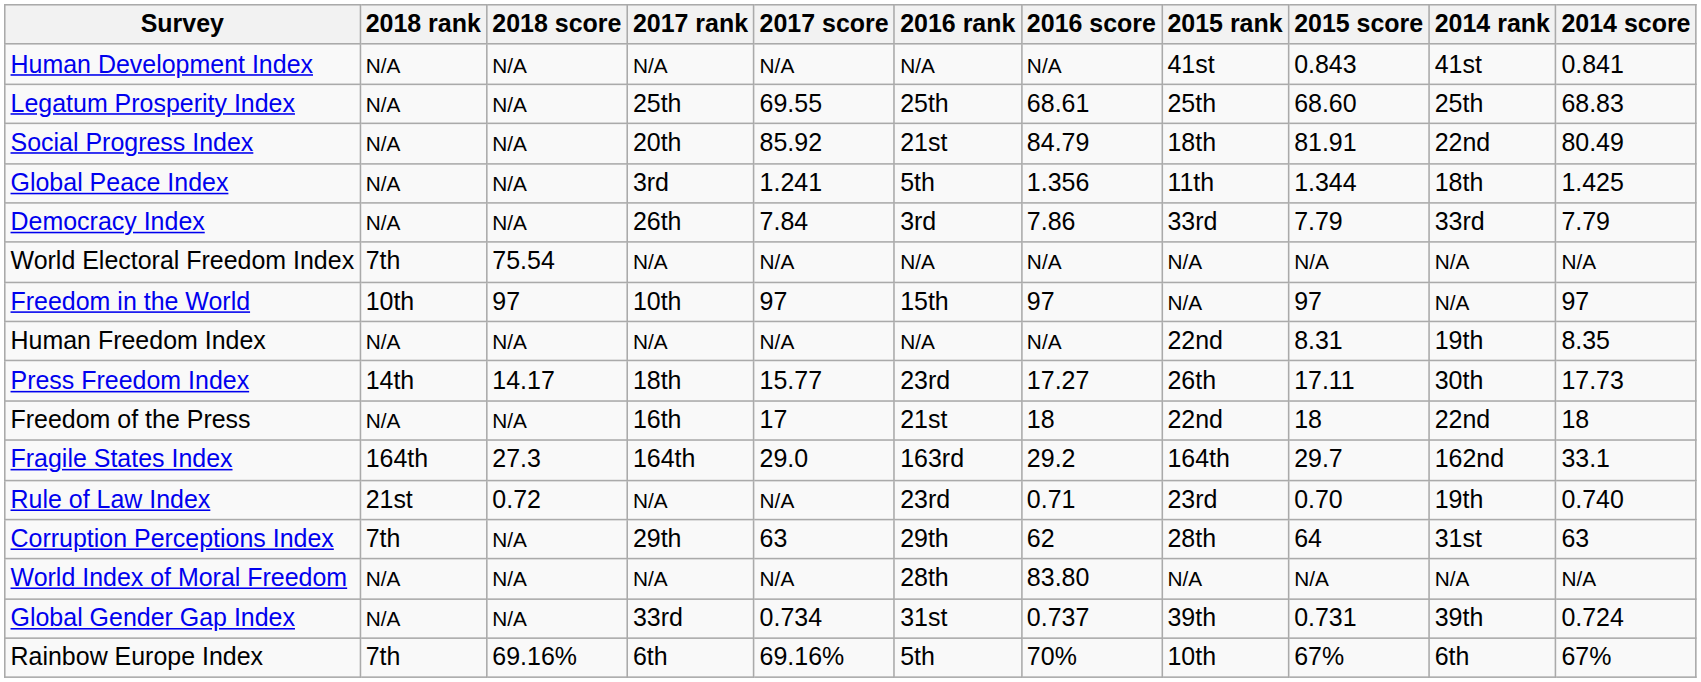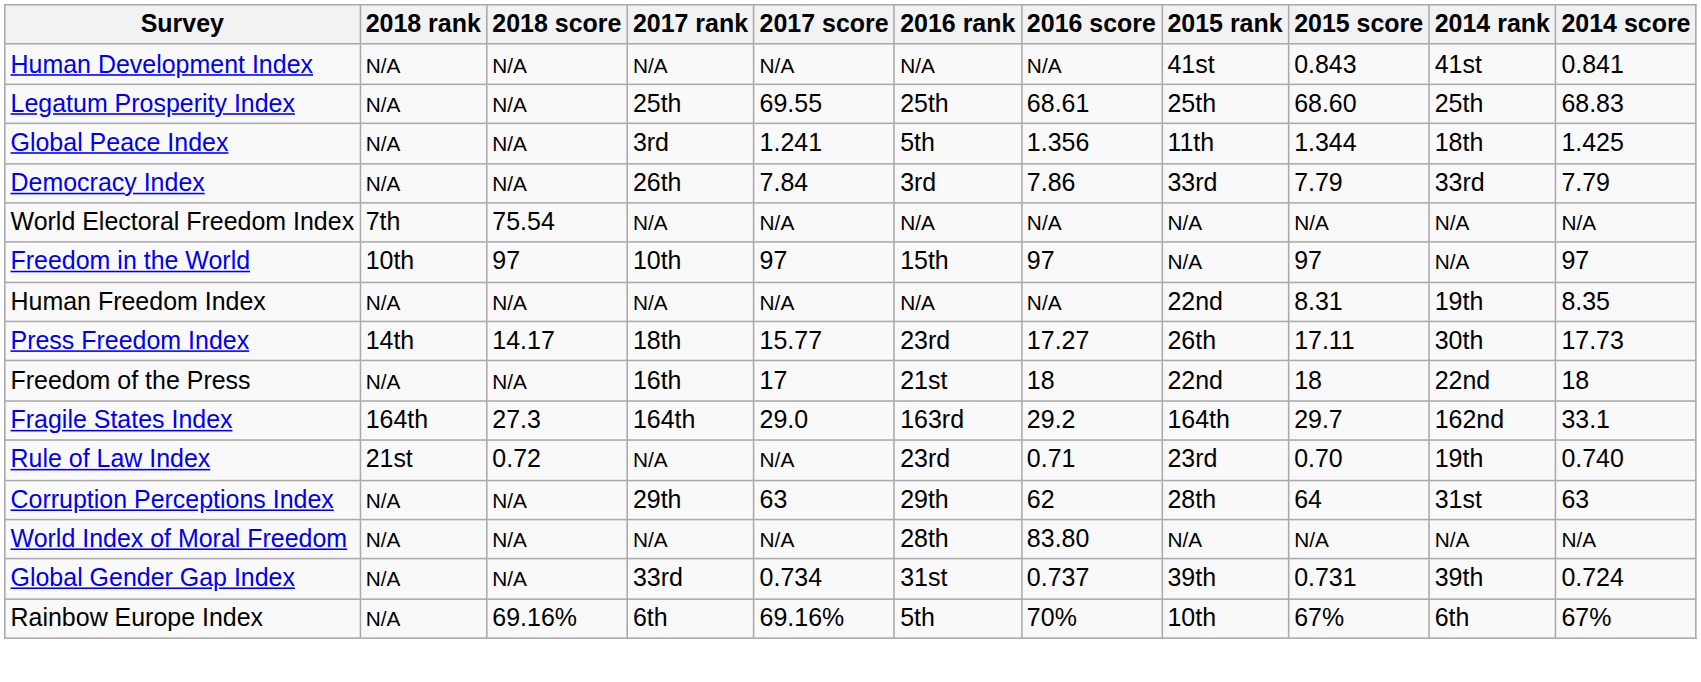 <table class="wikitable">
 <tr>
 <th>Survey</th>
 <th>2018 rank</th>
 <th>2018 score</th>
 <th>2017 rank</th>
 <th>2017 score</th>
 <th>2016 rank</th>
 <th>2016 score</th>
 <th>2015 rank</th>
 <th>2015 score</th>
 <th>2014 rank</th>
 <th>2014 score</th>
 </tr>
 <tr>
 <td><a href='#'>Human Development Index</a></td>
 <td><small>N/A</small></td>
 <td><small>N/A</small></td>
 <td><small>N/A</small></td>
 <td><small>N/A</small></td>
 <td><small>N/A</small></td>
 <td><small>N/A</small></td>
 <td> 41st</td>
 <td> 0.843</td>
 <td> 41st</td>
 <td> 0.841</td>
 </tr>
 <tr>
 <td><a href='#'>Legatum Prosperity Index</a></td>
 <td><small>N/A</small></td>
 <td><small>N/A</small></td>
 <td> 25th</td>
 <td> 69.55</td>
 <td> 25th</td>
 <td> 68.61</td>
 <td> 25th</td>
 <td> 68.60</td>
 <td> 25th</td>
 <td> 68.83</td>
-</tr>
-<tr>
-<td><a href='#'>Social Progress Index</a></td>
-<td><small>N/A</small></td>
-<td><small>N/A</small></td>
-<td> 20th</td>
-<td> 85.92</td>
-<td> 21st</td>
-<td> 84.79</td>
-<td> 18th</td>
-<td> 81.91</td>
-<td>22nd</td>
-<td>80.49</td>
 </tr>
 <tr>
 <td><a href='#'>Global Peace Index</a></td>
 <td><small>N/A</small></td>
 <td><small>N/A</small></td>
 <td> 3rd</td>
 <td> 1.241</td>
 <td> 5th</td>
 <td> 1.356</td>
 <td> 11th</td>
 <td> 1.344</td>
 <td> 18th</td>
 <td> 1.425</td>
 </tr>
 <tr>
 <td><a href='#'>Democracy Index</a></td>
 <td><small>N/A</small></td>
 <td><small>N/A</small></td>
 <td> 26th</td>
 <td> 7.84</td>
 <td>3rd</td>
 <td> 7.86</td>
 <td> 33rd</td>
 <td> 7.79</td>
 <td> 33rd</td>
 <td> 7.79</td>
 </tr>
 <tr>
 <td>World Electoral Freedom Index</td>
 <td>7th</td>
 <td>75.54</td>
 <td><small>N/A</small></td>
 <td><small>N/A</small></td>
 <td><small>N/A</small></td>
 <td><small>N/A</small></td>
 <td><small>N/A</small></td>
 <td><small>N/A</small></td>
 <td><small>N/A</small></td>
 <td><small>N/A</small></td>
 </tr>
 <tr>
 <td><a href='#'>Freedom in the World</a></td>
 <td> 10th</td>
 <td> 97</td>
 <td> 10th</td>
 <td> 97</td>
 <td> 15th</td>
 <td> 97</td>
 <td><small>N/A</small></td>
 <td> 97</td>
 <td><small>N/A</small></td>
 <td>97</td>
 </tr>
 <tr>
 <td>Human Freedom Index</td>
 <td><small>N/A</small></td>
 <td><small>N/A</small></td>
 <td><small>N/A</small></td>
 <td><small>N/A</small></td>
 <td><small>N/A</small></td>
 <td><small>N/A</small></td>
 <td> 22nd</td>
 <td> 8.31</td>
 <td> 19th</td>
 <td> 8.35</td>
 </tr>
 <tr>
 <td><a href='#'>Press Freedom Index</a></td>
 <td> 14th</td>
 <td> 14.17</td>
 <td> 18th</td>
 <td> 15.77</td>
 <td> 23rd</td>
 <td> 17.27</td>
 <td> 26th</td>
 <td> 17.11</td>
 <td> 30th</td>
 <td> 17.73</td>
 </tr>
 <tr>
 <td>Freedom of the Press</td>
 <td><small>N/A</small></td>
 <td><small>N/A</small></td>
 <td> 16th</td>
 <td> 17</td>
 <td> 21st</td>
 <td> 18</td>
 <td> 22nd</td>
 <td> 18</td>
 <td> 22nd</td>
 <td> 18</td>
 </tr>
 <tr>
 <td><a href='#'>Fragile States Index</a></td>
 <td> 164th</td>
 <td> 27.3</td>
 <td> 164th</td>
 <td> 29.0</td>
 <td> 163rd</td>
 <td> 29.2</td>
 <td> 164th</td>
 <td> 29.7</td>
 <td> 162nd</td>
 <td> 33.1</td>
 </tr>
 <tr>
 <td><a href='#'>Rule of Law Index</a></td>
 <td> 21st</td>
 <td> 0.72</td>
 <td><small>N/A</small></td>
 <td><small>N/A</small></td>
 <td> 23rd</td>
 <td> 0.71</td>
 <td> 23rd</td>
 <td> 0.70</td>
 <td>19th</td>
 <td>0.740</td>
 </tr>
 <tr>
 <td><a href='#'>Corruption Perceptions Index</a></td>
-<td> 7th</td>
+<td><small>N/A</small></td>
 <td><small>N/A</small></td>
 <td> 29th</td>
 <td> 63</td>
 <td> 29th</td>
 <td> 62</td>
 <td> 28th</td>
 <td> 64</td>
 <td> 31st</td>
 <td> 63</td>
 </tr>
 <tr>
 <td><a href='#'>World Index of Moral Freedom</a></td>
 <td><small>N/A</small></td>
 <td><small>N/A</small></td>
 <td><small>N/A</small></td>
 <td><small>N/A</small></td>
 <td> 28th</td>
 <td>83.80</td>
 <td><small>N/A</small></td>
 <td><small>N/A</small></td>
 <td><small>N/A</small></td>
 <td><small>N/A</small></td>
 </tr>
 <tr>
 <td><a href='#'>Global Gender Gap Index</a></td>
 <td><small>N/A</small></td>
 <td><small>N/A</small></td>
 <td> 33rd</td>
 <td> 0.734</td>
 <td> 31st</td>
 <td> 0.737</td>
 <td> 39th</td>
 <td> 0.731</td>
 <td> 39th</td>
 <td> 0.724</td>
 </tr>
 <tr>
 <td>Rainbow Europe Index</td>
-<td> 7th</td>
+<td><small>N/A</small></td>
 <td><small></small> 69.16%</td>
 <td> 6th</td>
 <td> 69.16%</td>
 <td> 5th</td>
 <td> 70%</td>
 <td> 10th</td>
 <td> 67%</td>
 <td> 6th</td>
 <td> 67%</td>
 </tr>
 </table>
